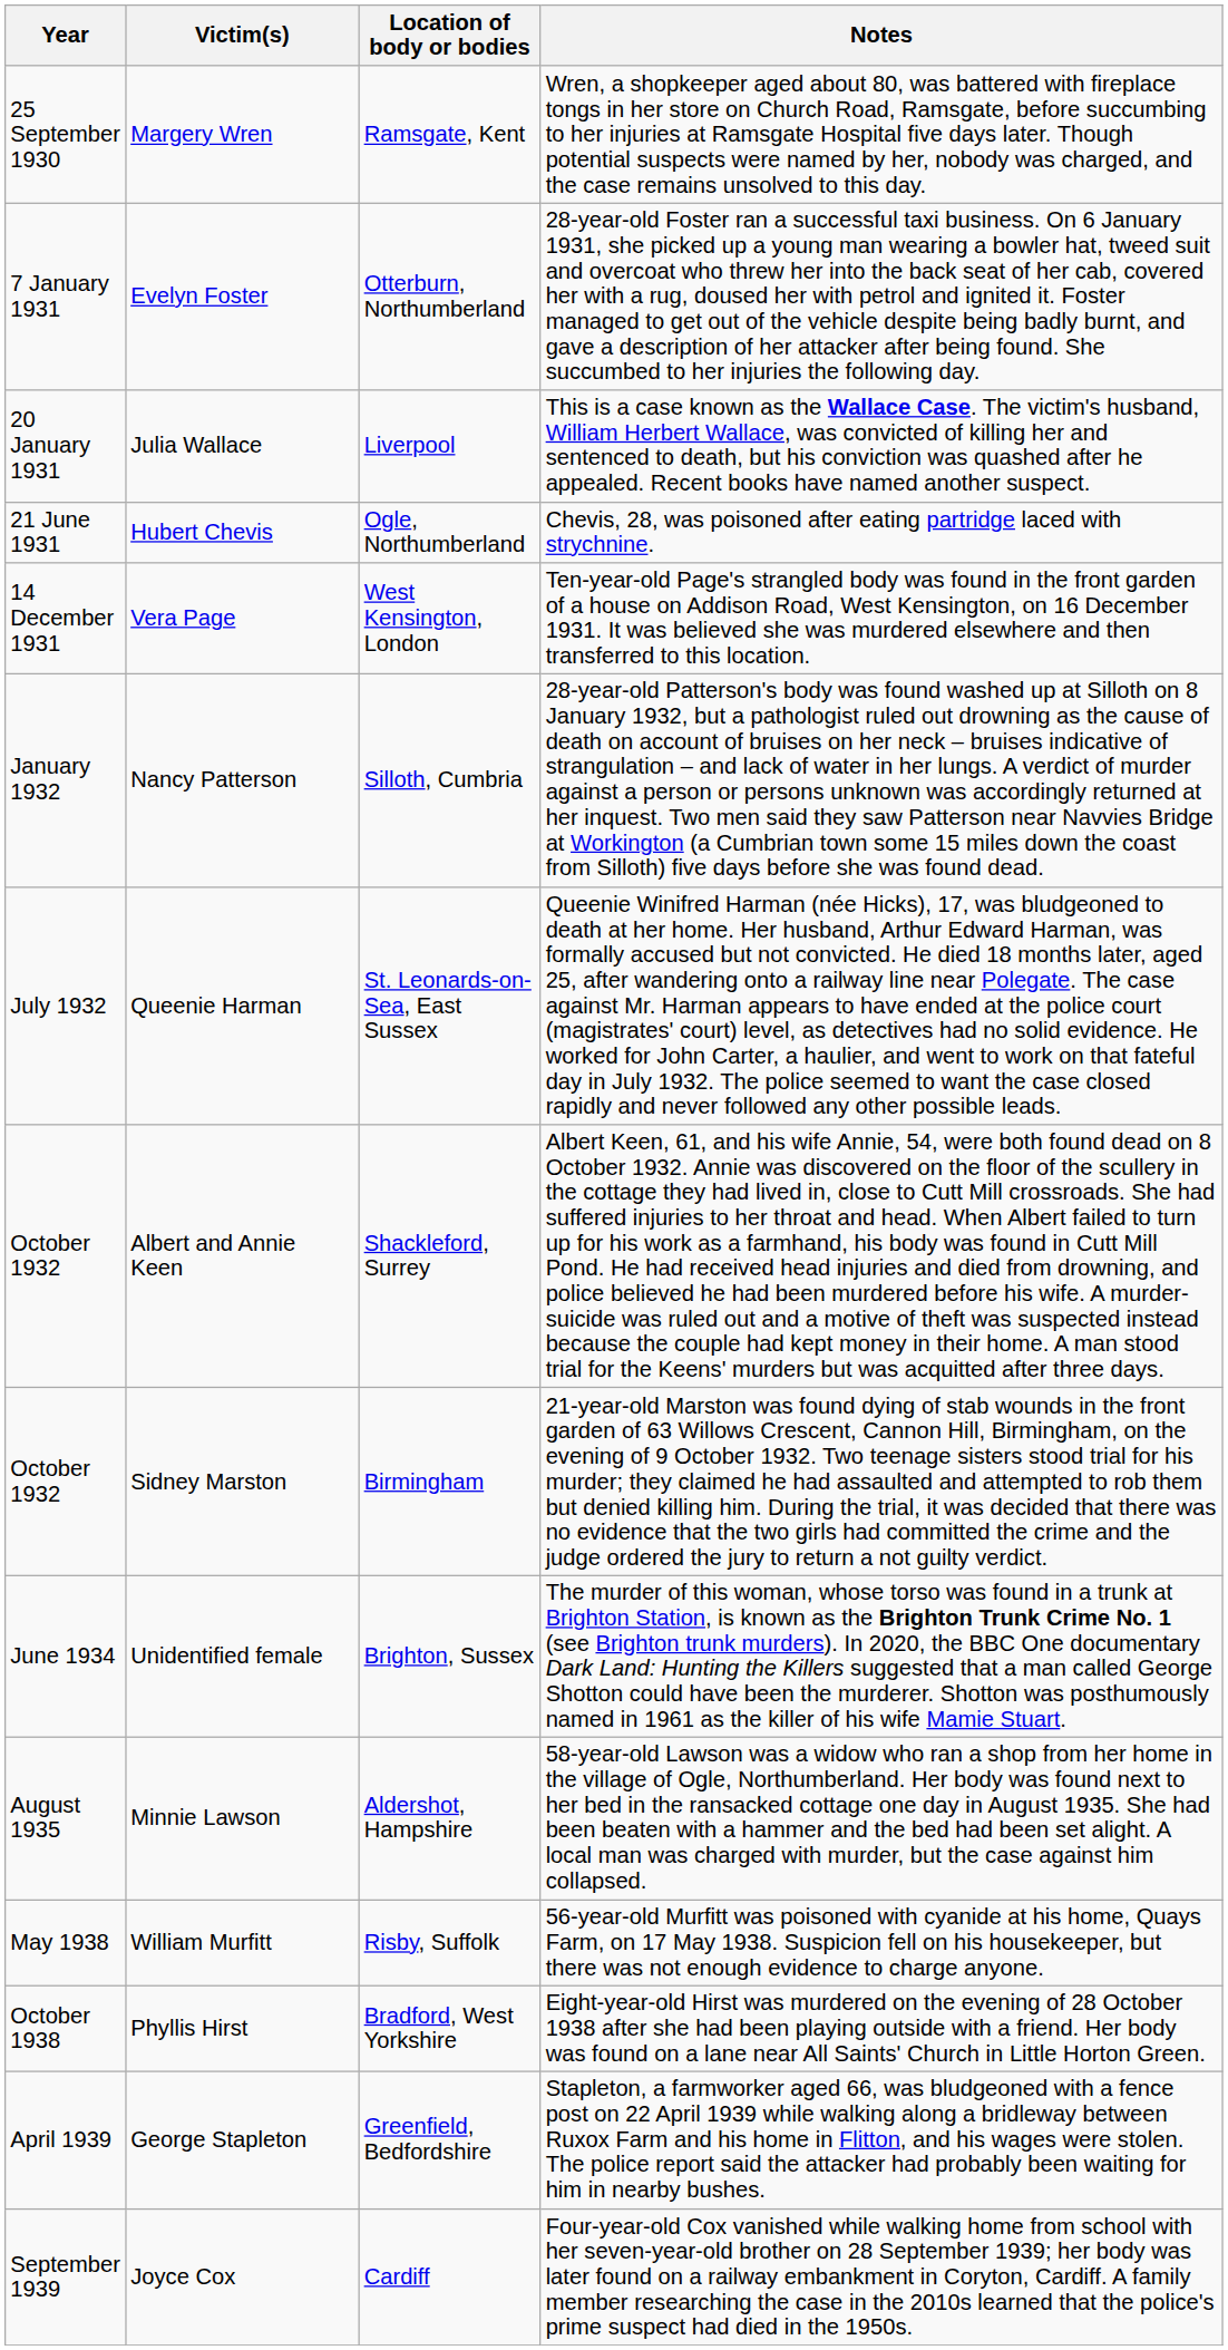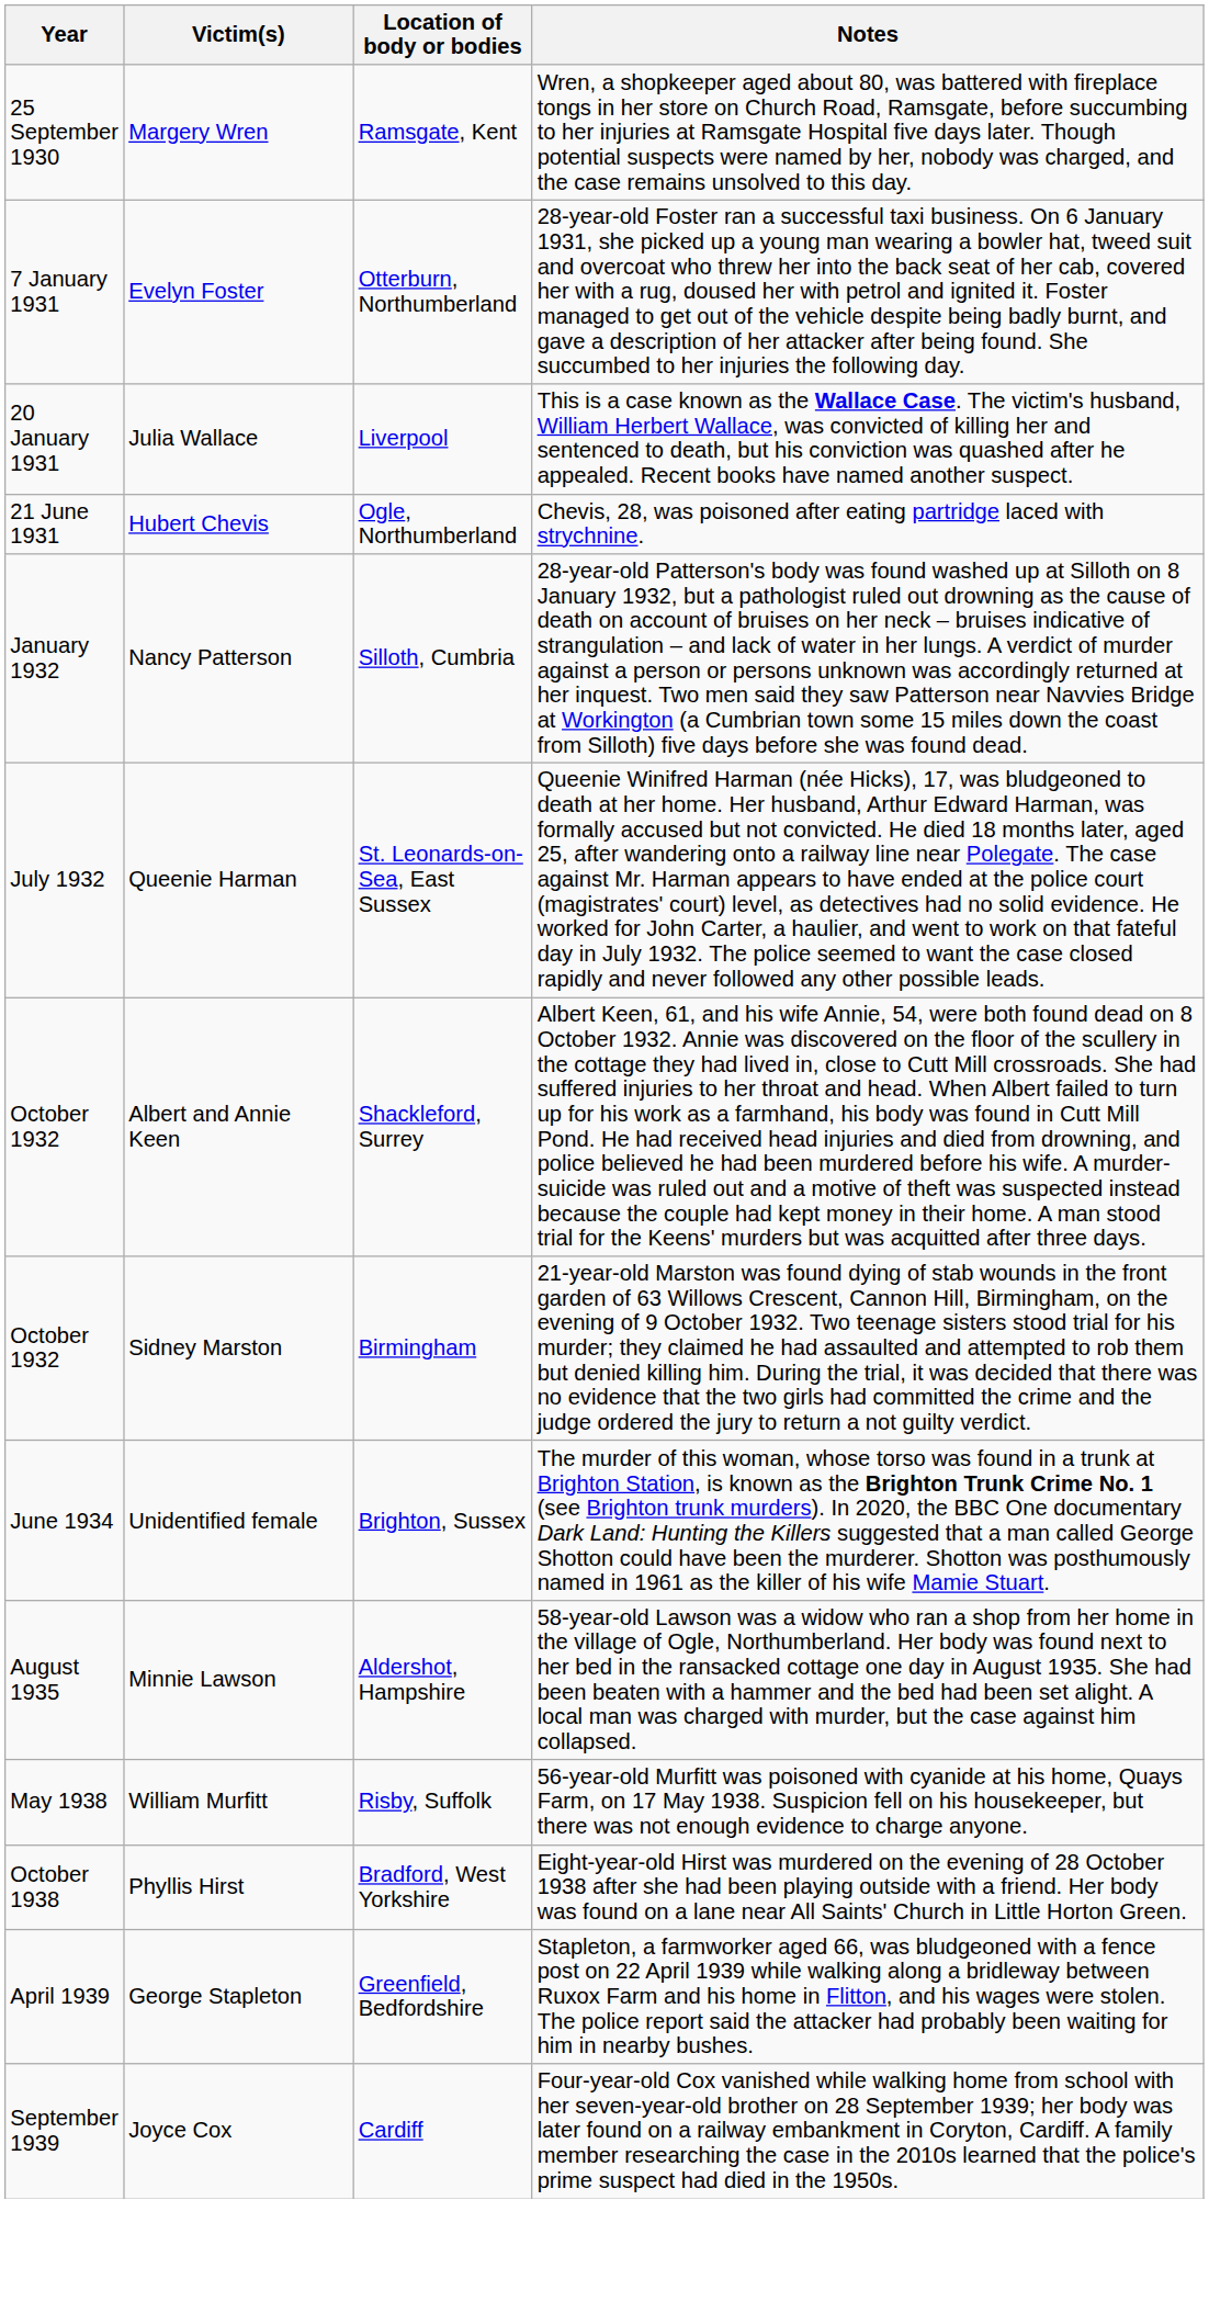 <table class="wikitable sortable">
 <tr>
 <th width=5%>Year</th>
 <th style="width:20%;">Victim(s)</th>
 <th style="width:15%;">Location of body or bodies</th>
 <th style="width:60%;">Notes</th>
 </tr>
 <tr>
 <td>25 September 1930</td>
 <td><a href='#'>Margery Wren</a></td>
 <td><a href='#'>Ramsgate</a>, Kent</td>
 <td>Wren, a shopkeeper aged about 80, was battered with fireplace tongs in her store on Church Road, Ramsgate, before succumbing to her injuries at Ramsgate Hospital five days later. Though potential suspects were named by her, nobody was charged, and the case remains unsolved to this day.</td>
 </tr>
 <tr>
 <td>7 January 1931</td>
 <td><a href='#'>Evelyn Foster</a></td>
 <td><a href='#'>Otterburn</a>, Northumberland</td>
 <td>28-year-old Foster ran a successful taxi business. On 6 January 1931, she picked up a young man wearing a bowler hat, tweed suit and overcoat who threw her into the back seat of her cab, covered her with a rug, doused her with petrol and ignited it. Foster managed to get out of the vehicle despite being badly burnt, and gave a description of her attacker after being found. She succumbed to her injuries the following day.</td>
 </tr>
 <tr>
 <td>20 January 1931</td>
 <td>Julia Wallace</td>
 <td><a href='#'>Liverpool</a></td>
 <td>This is a case known as the <strong><a href='#'>Wallace Case</a></strong>. The victim's husband, <a href='#'>William Herbert Wallace</a>, was convicted of killing her and sentenced to death, but his conviction was quashed after he appealed. Recent books have named another suspect.</td>
 </tr>
 <tr>
 <td>21 June 1931</td>
 <td><a href='#'>Hubert Chevis</a></td>
 <td><a href='#'>Ogle</a>, Northumberland</td>
 <td>Chevis, 28, was poisoned after eating <a href='#'>partridge</a> laced with <a href='#'>strychnine</a>.</td>
-</tr>
-<tr>
-<td>14 December 1931</td>
-<td><a href='#'>Vera Page</a></td>
-<td><a href='#'>West Kensington</a>, London</td>
-<td>Ten-year-old Page's strangled body was found in the front garden of a house on Addison Road, West Kensington, on 16 December 1931. It was believed she was murdered elsewhere and then transferred to this location.</td>
 </tr>
 <tr>
 <td>January 1932</td>
 <td>Nancy Patterson</td>
 <td><a href='#'>Silloth</a>, Cumbria</td>
 <td>28-year-old Patterson's body was found washed up at Silloth on 8 January 1932, but a pathologist ruled out drowning as the cause of death on account of bruises on her neck – bruises indicative of strangulation – and lack of water in her lungs. A verdict of murder against a person or persons unknown was accordingly returned at her inquest. Two men said they saw Patterson near Navvies Bridge at <a href='#'>Workington</a> (a Cumbrian town some 15 miles down the coast from Silloth) five days before she was found dead.</td>
 </tr>
 <tr>
 <td>July 1932</td>
 <td>Queenie Harman</td>
 <td><a href='#'>St. Leonards-on-Sea</a>, East Sussex</td>
 <td>Queenie Winifred Harman (née Hicks), 17, was bludgeoned to death at her home. Her husband, Arthur Edward Harman, was formally accused but not convicted. He died 18 months later, aged 25, after wandering onto a railway line near <a href='#'>Polegate</a>. The case against Mr. Harman appears to have ended at the police court (magistrates' court) level, as detectives had no solid evidence. He worked for John Carter, a haulier, and went to work on that fateful day in July 1932. The police seemed to want the case closed rapidly and never followed any other possible leads.</td>
 </tr>
 <tr>
 <td>October 1932</td>
 <td>Albert and Annie Keen</td>
 <td><a href='#'>Shackleford</a>, Surrey</td>
 <td>Albert Keen, 61, and his wife Annie, 54, were both found dead on 8 October 1932. Annie was discovered on the floor of the scullery in the cottage they had lived in, close to Cutt Mill crossroads. She had suffered injuries to her throat and head. When Albert failed to turn up for his work as a farmhand, his body was found in Cutt Mill Pond. He had received head injuries and died from drowning, and police believed he had been murdered before his wife. A murder-suicide was ruled out and a motive of theft was suspected instead because the couple had kept money in their home. A man stood trial for the Keens' murders but was acquitted after three days.</td>
 </tr>
 <tr>
 <td>October 1932</td>
 <td>Sidney Marston</td>
 <td><a href='#'>Birmingham</a></td>
 <td>21-year-old Marston was found dying of stab wounds in the front garden of 63 Willows Crescent, Cannon Hill, Birmingham, on the evening of 9 October 1932. Two teenage sisters stood trial for his murder; they claimed he had assaulted and attempted to rob them but denied killing him. During the trial, it was decided that there was no evidence that the two girls had committed the crime and the judge ordered the jury to return a not guilty verdict.</td>
 </tr>
 <tr>
 <td>June 1934</td>
 <td>Unidentified female</td>
 <td><a href='#'>Brighton</a>, Sussex</td>
 <td>The murder of this woman, whose torso was found in a trunk at <a href='#'>Brighton Station</a>, is known as the <strong>Brighton Trunk Crime No. 1</strong> (see <a href='#'>Brighton trunk murders</a>). In 2020, the BBC One documentary <em>Dark Land: Hunting the Killers</em> suggested that a man called George Shotton could have been the murderer. Shotton was posthumously named in 1961 as the killer of his wife <a href='#'>Mamie Stuart</a>.</td>
 </tr>
 <tr>
 <td>August 1935</td>
 <td>Minnie Lawson</td>
 <td><a href='#'>Aldershot</a>, Hampshire</td>
 <td>58-year-old Lawson was a widow who ran a shop from her home in the village of Ogle, Northumberland. Her body was found next to her bed in the ransacked cottage one day in August 1935. She had been beaten with a hammer and the bed had been set alight. A local man was charged with murder, but the case against him collapsed.</td>
 </tr>
 <tr>
 <td>May 1938</td>
 <td>William Murfitt</td>
 <td><a href='#'>Risby</a>, Suffolk</td>
 <td>56-year-old Murfitt was poisoned with cyanide at his home, Quays Farm, on 17 May 1938. Suspicion fell on his housekeeper, but there was not enough evidence to charge anyone.</td>
 </tr>
 <tr>
 <td>October 1938</td>
 <td>Phyllis Hirst</td>
 <td><a href='#'>Bradford</a>, West Yorkshire</td>
 <td>Eight-year-old Hirst was murdered on the evening of 28 October 1938 after she had been playing outside with a friend. Her body was found on a lane near All Saints' Church in Little Horton Green.</td>
 </tr>
 <tr>
 <td>April 1939</td>
 <td>George Stapleton</td>
 <td><a href='#'>Greenfield</a>, Bedfordshire</td>
 <td>Stapleton, a farmworker aged 66, was bludgeoned with a fence post on 22 April 1939 while walking along a bridleway between Ruxox Farm and his home in <a href='#'>Flitton</a>, and his wages were stolen. The police report said the attacker had probably been waiting for him in nearby bushes.</td>
 </tr>
 <tr>
 <td>September 1939</td>
 <td>Joyce Cox</td>
 <td><a href='#'>Cardiff</a></td>
 <td>Four-year-old Cox vanished while walking home from school with her seven-year-old brother on 28 September 1939; her body was later found on a railway embankment in Coryton, Cardiff. A family member researching the case in the 2010s learned that the police's prime suspect had died in the 1950s.</td>
 </tr>
 </table>
